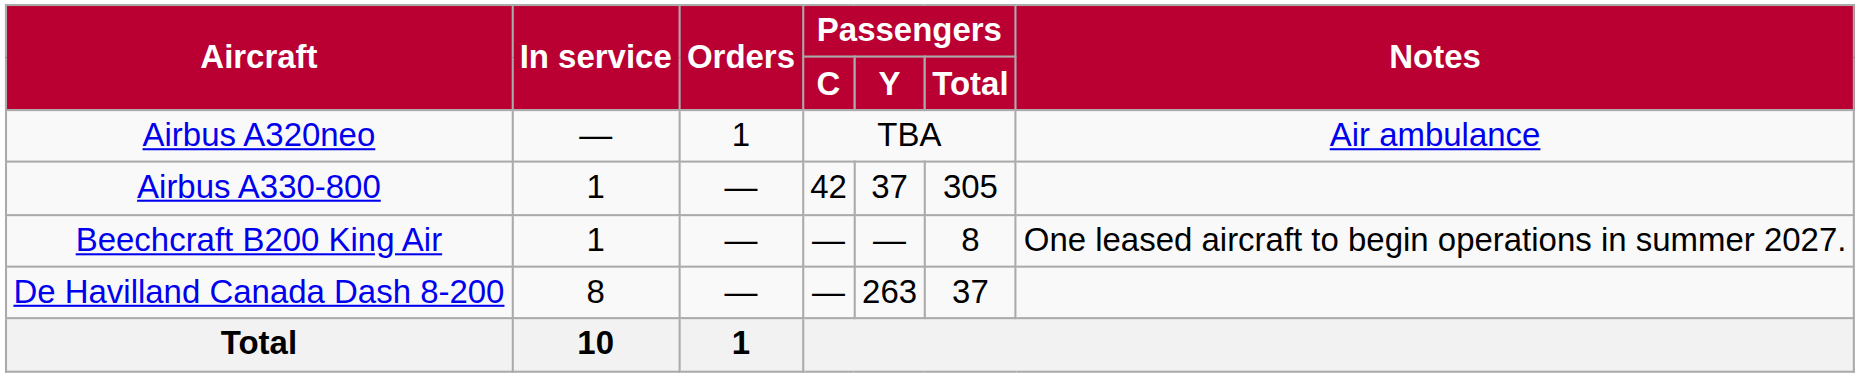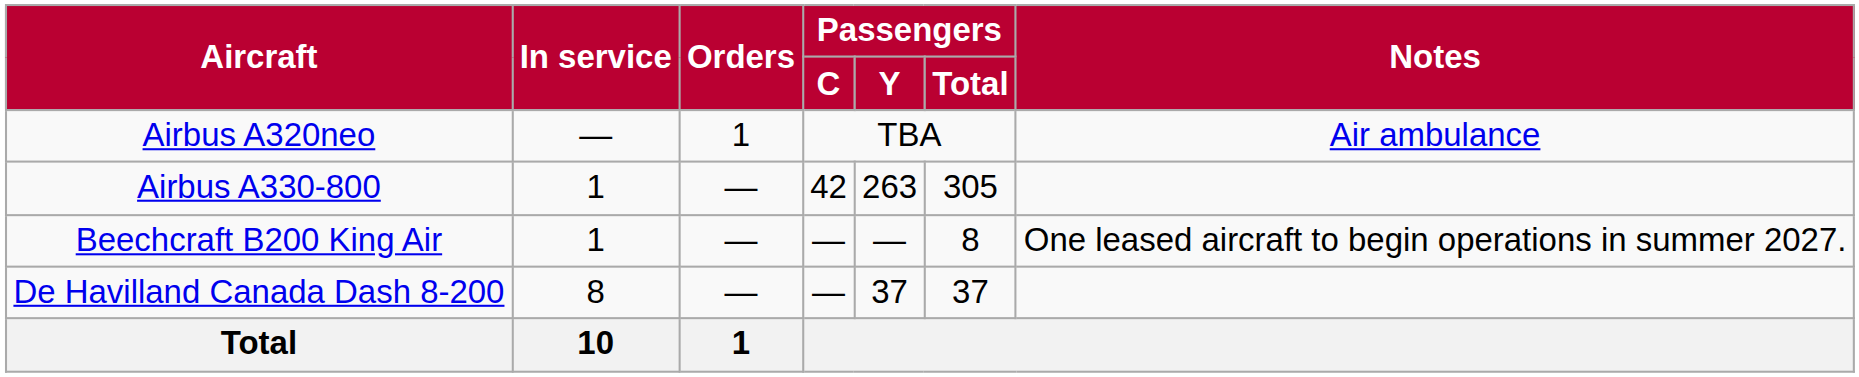 <table class="wikitable" style="border-collapse:collapse; text-align:center; margin: 1em auto;">
 <tr style="background:#ba0032;">
 <th rowspan="2" style="background:#ba0032;color:white;">Aircraft</th>
 <th rowspan="2" style="background:#ba0032;color:white;">In service</th>
 <th rowspan="2" style="background:#ba0032;color:white;">Orders</th>
 <th colspan="3" style="background:#ba0032;color:white;">Passengers</th>
 <th rowspan="2" style="background:#ba0032;color:white;">Notes</th>
 </tr>
 <tr>
 <th style="background:#ba0032;color:white;"><abbr>C</abbr></th>
 <th style="background:#ba0032;color:white;"><abbr>Y</abbr></th>
 <th style="background:#ba0032;color:white;">Total</th>
 </tr>
 <tr>
 <td><a href='#'>Airbus A320neo</a></td>
 <td>—</td>
 <td>1</td>
 <td colspan=3><abbr>TBA</abbr></td>
 <td><a href='#'>Air ambulance</a></td>
 </tr>
 <tr>
 <td><a href='#'>Airbus A330-800</a></td>
 <td>1</td>
 <td>—</td>
 <td>42</td>
-<td>37</td>
+<td>263</td>
 <td>305</td>
 <td></td>
 </tr>
 <tr>
 <td><a href='#'>Beechcraft B200 King Air</a></td>
 <td>1</td>
 <td>—</td>
 <td>—</td>
 <td>—</td>
 <td>8</td>
 <td>One leased aircraft to begin operations in summer 2027.</td>
 </tr>
 <tr>
 <td><a href='#'>De Havilland Canada Dash 8-200</a></td>
 <td>8</td>
 <td>—</td>
 <td>—</td>
-<td>263</td>
+<td>37</td>
 <td>37</td>
 <td></td>
 </tr>
 <tr>
 <th>Total</th>
 <th>10</th>
 <th>1</th>
 <th colspan="4"></th>
 </tr>
 </table>
